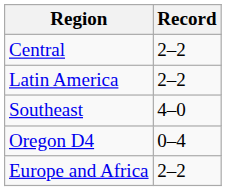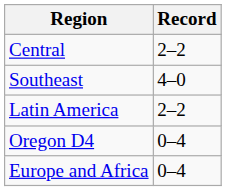 <table class="wikitable">
 <tr>
 <th>Region</th>
 <th>Record</th>
 </tr>
 <tr>
 <td> <a href='#'>Central</a></td>
 <td>2–2</td>
 </tr>
 <tr>
+<td> <a href='#'>Southeast</a></td>
+<td>4–0</td>
+</tr>
+<tr>
 <td> <a href='#'>Latin America</a></td>
 <td>2–2</td>
-</tr>
-<tr>
-<td> <a href='#'>Southeast</a></td>
-<td>4–0</td>
 </tr>
 <tr>
 <td> <a href='#'>Oregon D4</a></td>
 <td>0–4</td>
 </tr>
 <tr>
 <td> <a href='#'>Europe and Africa</a></td>
-<td>2–2</td>
+<td>0–4</td>
 </tr>
 </table>
